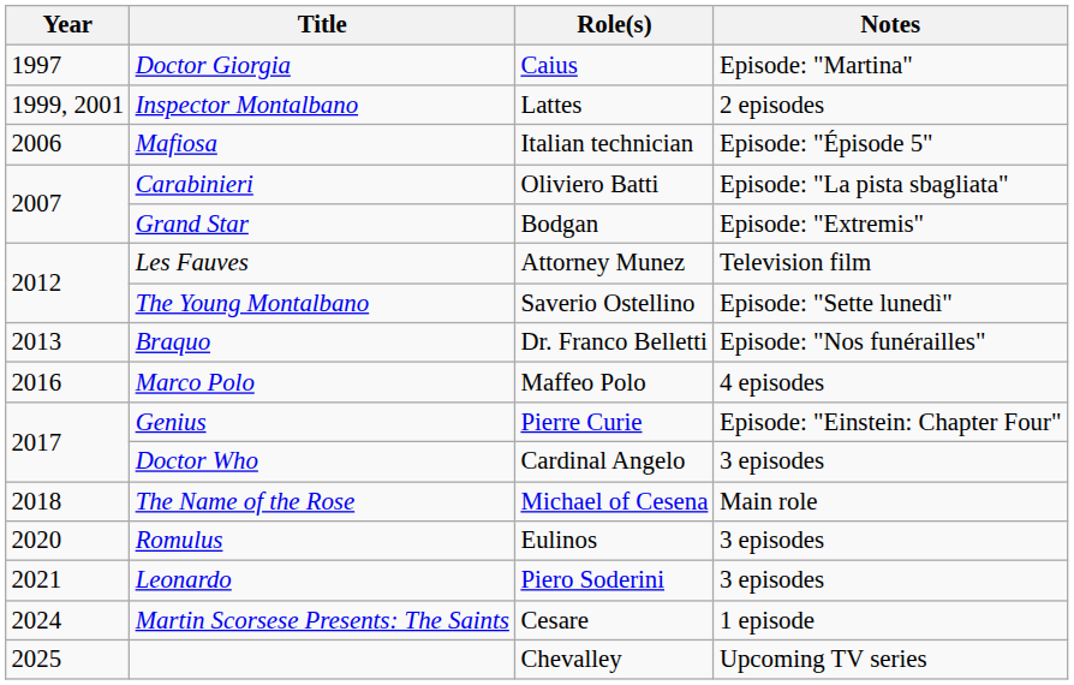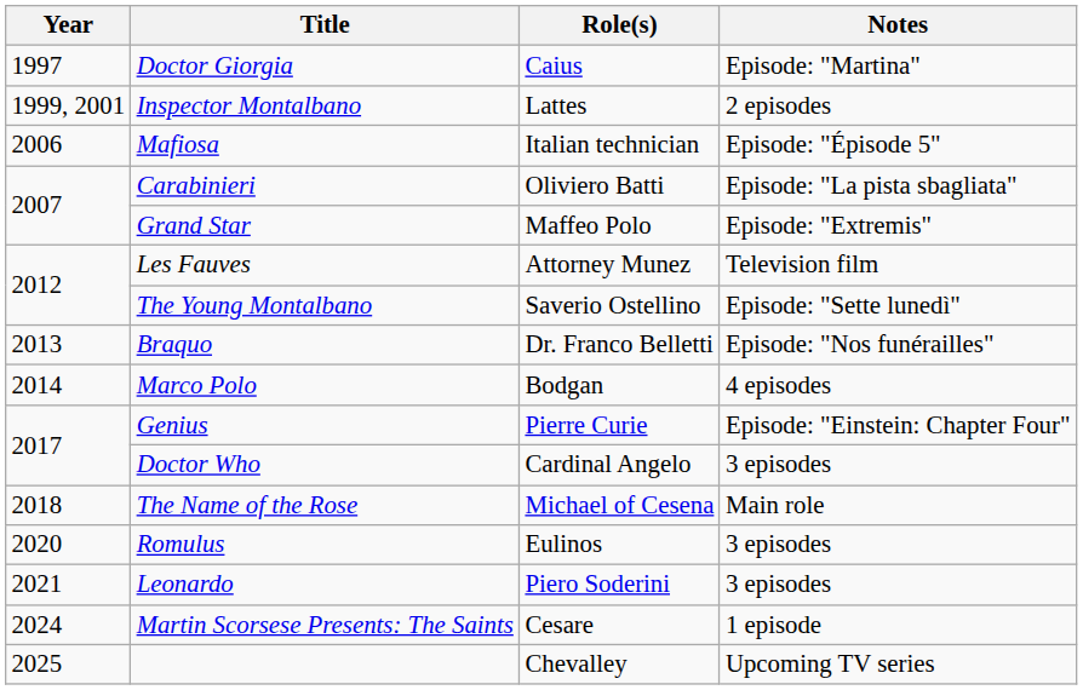 <table class="wikitable plainrowheaders sortable">
 <tr>
 <th scope="col">Year</th>
 <th scope="col">Title</th>
 <th scope="col">Role(s)</th>
 <th scope="col" class="unsortable">Notes</th>
 </tr>
 <tr>
 <td>1997</td>
 <td><em><a href='#'>Doctor Giorgia</a></em></td>
 <td><a href='#'>Caius</a></td>
 <td>Episode: "Martina"</td>
 </tr>
 <tr>
 <td>1999, 2001</td>
 <td><em><a href='#'>Inspector Montalbano</a></em></td>
 <td>Lattes</td>
 <td>2 episodes</td>
 </tr>
 <tr>
 <td>2006</td>
 <td><em><a href='#'>Mafiosa</a></em></td>
 <td>Italian technician</td>
 <td>Episode: "Épisode 5"</td>
 </tr>
 <tr>
 <td rowspan=2>2007</td>
 <td><em><a href='#'>Carabinieri</a></em></td>
 <td>Oliviero Batti</td>
 <td>Episode: "La pista sbagliata"</td>
 </tr>
 <tr>
 <td><em><a href='#'>Grand Star</a></em></td>
-<td>Bodgan</td>
+<td>Maffeo Polo</td>
 <td>Episode: "Extremis"</td>
 </tr>
 <tr>
 <td rowspan=2>2012</td>
 <td><em>Les Fauves</em></td>
 <td>Attorney Munez</td>
 <td>Television film</td>
 </tr>
 <tr>
 <td><em><a href='#'>The Young Montalbano</a></em></td>
 <td>Saverio Ostellino</td>
 <td>Episode: "Sette lunedì"</td>
 </tr>
 <tr>
 <td>2013</td>
 <td><em><a href='#'>Braquo</a></em></td>
 <td>Dr. Franco Belletti</td>
 <td>Episode: "Nos funérailles"</td>
 </tr>
 <tr>
-<td>2016</td>
+<td>2014</td>
 <td><em><a href='#'>Marco Polo</a></em></td>
-<td>Maffeo Polo</td>
+<td>Bodgan</td>
 <td>4 episodes</td>
 </tr>
 <tr>
 <td rowspan=2>2017</td>
 <td><em><a href='#'>Genius</a></em></td>
 <td><a href='#'>Pierre Curie</a></td>
 <td>Episode: "Einstein: Chapter Four"</td>
 </tr>
 <tr>
 <td><em><a href='#'>Doctor Who</a></em></td>
 <td>Cardinal Angelo</td>
 <td>3 episodes</td>
 </tr>
 <tr>
 <td>2018</td>
 <td><em><a href='#'>The Name of the Rose</a></em></td>
 <td><a href='#'>Michael of Cesena</a></td>
 <td>Main role</td>
 </tr>
 <tr>
 <td>2020</td>
 <td><em><a href='#'>Romulus</a></em></td>
 <td>Eulinos</td>
 <td>3 episodes</td>
 </tr>
 <tr>
 <td>2021</td>
 <td><em><a href='#'>Leonardo</a></em></td>
 <td><a href='#'>Piero Soderini</a></td>
 <td>3 episodes</td>
 </tr>
 <tr>
 <td>2024</td>
 <td><em><a href='#'>Martin Scorsese Presents: The Saints</a></em></td>
 <td>Cesare</td>
 <td>1 episode</td>
 </tr>
 <tr>
 <td>2025</td>
 <td></td>
 <td>Chevalley</td>
 <td>Upcoming TV series</td>
 </tr>
 </table>
